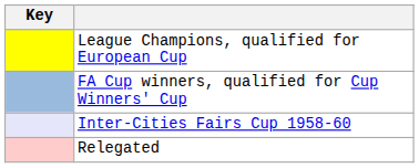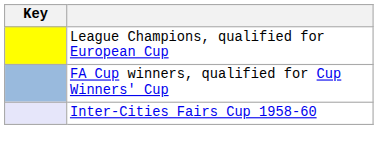 <table class="wikitable" style="font-size:95%; text-align:center">
 <tr>
 <th width=50>Key</th>
 <th width=270></th>
 </tr>
 <tr>
 <td style="background:#FFFF00;" width="20"></td>
 <td bgcolor="#ffffff" align=left>League Champions, qualified for <a href='#'>European Cup</a></td>
 </tr>
 <tr>
 <td style="background: #99BADD" width="20"></td>
 <td bgcolor="#ffffff" align=left><a href='#'>FA Cup</a> winners, qualified for <a href='#'>Cup Winners' Cup</a></td>
 </tr>
 <tr>
 <td style="background: #E6E6FA" width="20"></td>
 <td bgcolor="#ffffff" align=left><a href='#'>Inter-Cities Fairs Cup 1958-60</a></td>
 </tr>
-<tr>
-<td style="background: #FFCCCC" width="20"></td>
-<td bgcolor="#ffffff" align=left>Relegated</td>
-</tr>
 </table>
